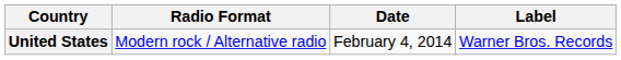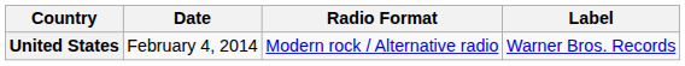 <table class="wikitable plainrowheaders">
 <tr>
 <th scope="col">Country</th>
+<th scope="col">Date</th>
 <th scope="col">Radio Format</th>
-<th scope="col">Date</th>
 <th scope="col">Label</th>
 </tr>
 <tr>
 <th scope="row">United States</th>
+<td>February 4, 2014</td>
 <td><a href='#'>Modern rock / Alternative radio</a></td>
-<td>February 4, 2014</td>
 <td><a href='#'>Warner Bros. Records</a></td>
 </tr>
 </table>
